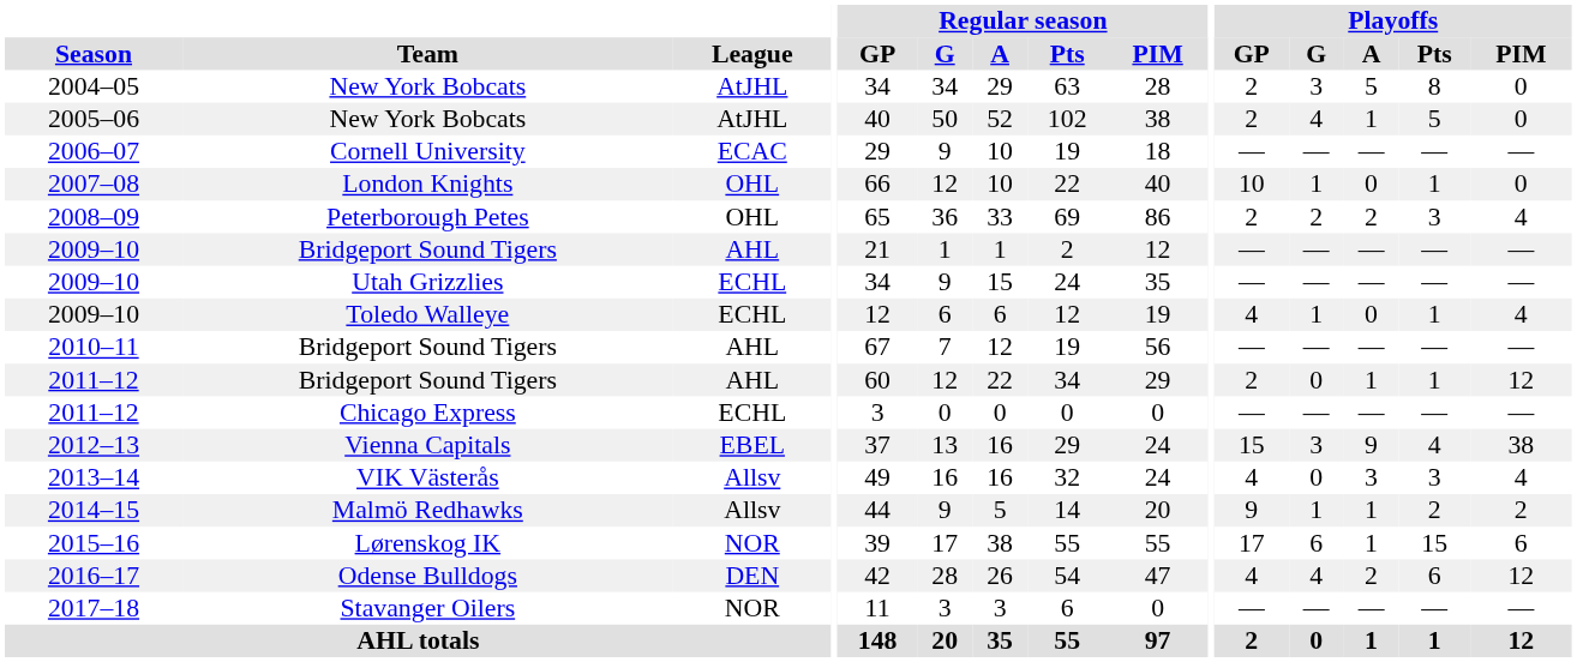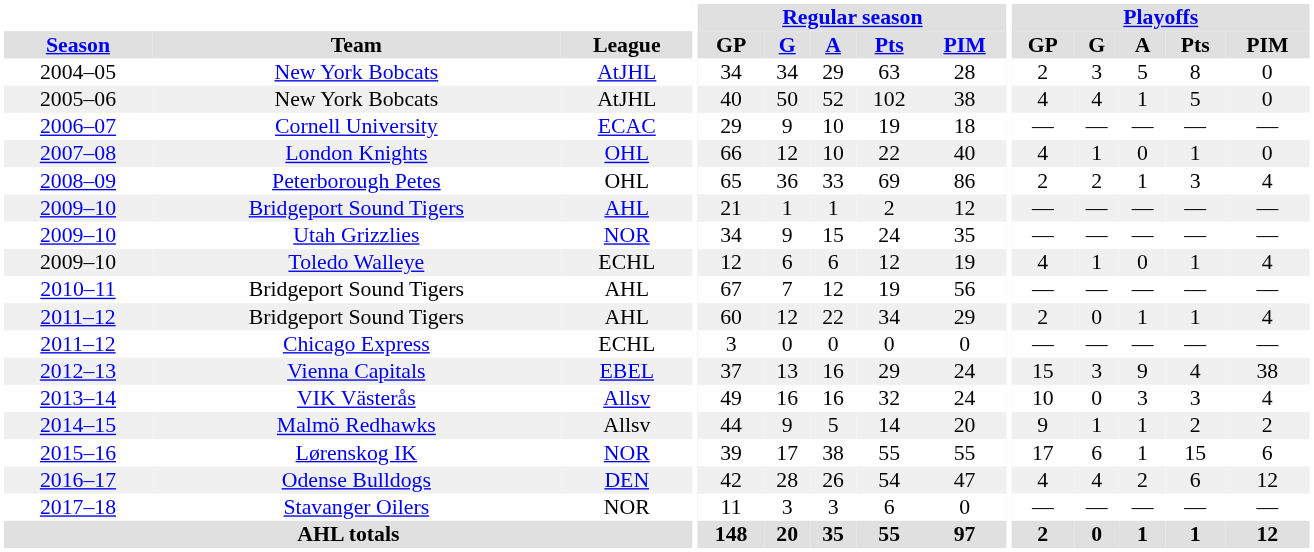 <table border="0" cellpadding="1" cellspacing="0" style="text-align:center; width:60em">
 <tr bgcolor="#e0e0e0">
 <th colspan="3" bgcolor="#ffffff"></th>
 <th rowspan="99" bgcolor="#ffffff"></th>
 <th colspan="5"><a href='#'>Regular season</a></th>
 <th rowspan="99" bgcolor="#ffffff"></th>
 <th colspan="5"><a href='#'>Playoffs</a></th>
 </tr>
 <tr bgcolor="#e0e0e0">
 <th><a href='#'>Season</a></th>
 <th>Team</th>
 <th>League</th>
 <th>GP</th>
 <th><a href='#'>G</a></th>
 <th><a href='#'>A</a></th>
 <th><a href='#'>Pts</a></th>
 <th><a href='#'>PIM</a></th>
 <th>GP</th>
 <th>G</th>
 <th>A</th>
 <th>Pts</th>
 <th>PIM</th>
 </tr>
 <tr>
 <td>2004–05</td>
 <td><a href='#'>New York Bobcats</a></td>
 <td><a href='#'>AtJHL</a></td>
 <td>34</td>
 <td>34</td>
 <td>29</td>
 <td>63</td>
 <td>28</td>
 <td>2</td>
 <td>3</td>
 <td>5</td>
 <td>8</td>
 <td>0</td>
 </tr>
 <tr bgcolor="#f0f0f0">
 <td>2005–06</td>
 <td>New York Bobcats</td>
 <td>AtJHL</td>
 <td>40</td>
 <td>50</td>
 <td>52</td>
 <td>102</td>
 <td>38</td>
-<td>2</td>
+<td>4</td>
 <td>4</td>
 <td>1</td>
 <td>5</td>
 <td>0</td>
 </tr>
 <tr>
 <td><a href='#'>2006–07</a></td>
 <td><a href='#'>Cornell University</a></td>
 <td><a href='#'>ECAC</a></td>
 <td>29</td>
 <td>9</td>
 <td>10</td>
 <td>19</td>
 <td>18</td>
 <td>—</td>
 <td>—</td>
 <td>—</td>
 <td>—</td>
 <td>—</td>
 </tr>
 <tr bgcolor="#f0f0f0">
 <td><a href='#'>2007–08</a></td>
 <td><a href='#'>London Knights</a></td>
 <td><a href='#'>OHL</a></td>
 <td>66</td>
 <td>12</td>
 <td>10</td>
 <td>22</td>
 <td>40</td>
-<td>10</td>
+<td>4</td>
 <td>1</td>
 <td>0</td>
 <td>1</td>
 <td>0</td>
 </tr>
 <tr>
 <td><a href='#'>2008–09</a></td>
 <td><a href='#'>Peterborough Petes</a></td>
 <td>OHL</td>
 <td>65</td>
 <td>36</td>
 <td>33</td>
 <td>69</td>
 <td>86</td>
 <td>2</td>
 <td>2</td>
-<td>2</td>
+<td>1</td>
 <td>3</td>
 <td>4</td>
 </tr>
 <tr bgcolor="#f0f0f0">
 <td><a href='#'>2009–10</a></td>
 <td><a href='#'>Bridgeport Sound Tigers</a></td>
 <td><a href='#'>AHL</a></td>
 <td>21</td>
 <td>1</td>
 <td>1</td>
 <td>2</td>
 <td>12</td>
 <td>—</td>
 <td>—</td>
 <td>—</td>
 <td>—</td>
 <td>—</td>
 </tr>
 <tr>
 <td><a href='#'>2009–10</a></td>
 <td><a href='#'>Utah Grizzlies</a></td>
-<td><a href='#'>ECHL</a></td>
+<td><a href='#'>NOR</a></td>
 <td>34</td>
 <td>9</td>
 <td>15</td>
 <td>24</td>
 <td>35</td>
 <td>—</td>
 <td>—</td>
 <td>—</td>
 <td>—</td>
 <td>—</td>
 </tr>
 <tr bgcolor="#f0f0f0">
 <td>2009–10</td>
 <td><a href='#'>Toledo Walleye</a></td>
 <td>ECHL</td>
 <td>12</td>
 <td>6</td>
 <td>6</td>
 <td>12</td>
 <td>19</td>
 <td>4</td>
 <td>1</td>
 <td>0</td>
 <td>1</td>
 <td>4</td>
 </tr>
 <tr>
 <td><a href='#'>2010–11</a></td>
 <td>Bridgeport Sound Tigers</td>
 <td>AHL</td>
 <td>67</td>
 <td>7</td>
 <td>12</td>
 <td>19</td>
 <td>56</td>
 <td>—</td>
 <td>—</td>
 <td>—</td>
 <td>—</td>
 <td>—</td>
 </tr>
 <tr bgcolor="#f0f0f0">
 <td><a href='#'>2011–12</a></td>
 <td>Bridgeport Sound Tigers</td>
 <td>AHL</td>
 <td>60</td>
 <td>12</td>
 <td>22</td>
 <td>34</td>
 <td>29</td>
 <td>2</td>
 <td>0</td>
 <td>1</td>
 <td>1</td>
-<td>12</td>
+<td>4</td>
 </tr>
 <tr>
 <td><a href='#'>2011–12</a></td>
 <td><a href='#'>Chicago Express</a></td>
 <td>ECHL</td>
 <td>3</td>
 <td>0</td>
 <td>0</td>
 <td>0</td>
 <td>0</td>
 <td>—</td>
 <td>—</td>
 <td>—</td>
 <td>—</td>
 <td>—</td>
 </tr>
 <tr bgcolor="#f0f0f0">
 <td><a href='#'>2012–13</a></td>
 <td><a href='#'>Vienna Capitals</a></td>
 <td><a href='#'>EBEL</a></td>
 <td>37</td>
 <td>13</td>
 <td>16</td>
 <td>29</td>
 <td>24</td>
 <td>15</td>
 <td>3</td>
 <td>9</td>
 <td>4</td>
 <td>38</td>
 </tr>
 <tr>
 <td><a href='#'>2013–14</a></td>
 <td><a href='#'>VIK Västerås</a></td>
 <td><a href='#'>Allsv</a></td>
 <td>49</td>
 <td>16</td>
 <td>16</td>
 <td>32</td>
 <td>24</td>
-<td>4</td>
+<td>10</td>
 <td>0</td>
 <td>3</td>
 <td>3</td>
 <td>4</td>
 </tr>
 <tr bgcolor="#f0f0f0">
 <td><a href='#'>2014–15</a></td>
 <td><a href='#'>Malmö Redhawks</a></td>
 <td>Allsv</td>
 <td>44</td>
 <td>9</td>
 <td>5</td>
 <td>14</td>
 <td>20</td>
 <td>9</td>
 <td>1</td>
 <td>1</td>
 <td>2</td>
 <td>2</td>
 </tr>
 <tr>
 <td><a href='#'>2015–16</a></td>
 <td><a href='#'>Lørenskog IK</a></td>
 <td><a href='#'>NOR</a></td>
 <td>39</td>
 <td>17</td>
 <td>38</td>
 <td>55</td>
 <td>55</td>
 <td>17</td>
 <td>6</td>
 <td>1</td>
 <td>15</td>
 <td>6</td>
 </tr>
 <tr bgcolor="#f0f0f0">
 <td><a href='#'>2016–17</a></td>
 <td><a href='#'>Odense Bulldogs</a></td>
 <td><a href='#'>DEN</a></td>
 <td>42</td>
 <td>28</td>
 <td>26</td>
 <td>54</td>
 <td>47</td>
 <td>4</td>
 <td>4</td>
 <td>2</td>
 <td>6</td>
 <td>12</td>
 </tr>
 <tr>
 <td><a href='#'>2017–18</a></td>
 <td><a href='#'>Stavanger Oilers</a></td>
 <td>NOR</td>
 <td>11</td>
 <td>3</td>
 <td>3</td>
 <td>6</td>
 <td>0</td>
 <td>—</td>
 <td>—</td>
 <td>—</td>
 <td>—</td>
 <td>—</td>
 </tr>
 <tr bgcolor="#e0e0e0">
 <th colspan="3">AHL totals</th>
 <th>148</th>
 <th>20</th>
 <th>35</th>
 <th>55</th>
 <th>97</th>
 <th>2</th>
 <th>0</th>
 <th>1</th>
 <th>1</th>
 <th>12</th>
 </tr>
 </table>
